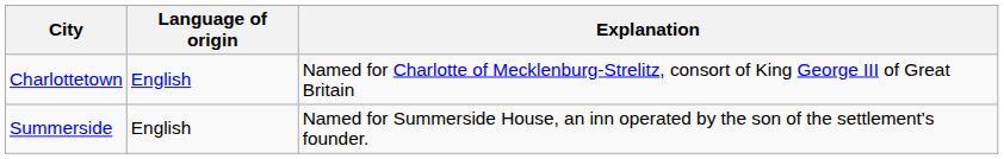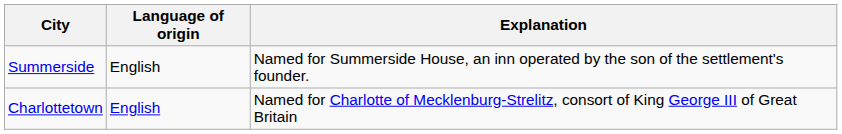 <table class="wikitable sortable">
 <tr>
 <th>City</th>
 <th>Language of origin</th>
 <th>Explanation</th>
 </tr>
 <tr>
+<td><a href='#'>Summerside</a></td>
+<td>English</td>
+<td>Named for Summerside House, an inn operated by the son of the settlement's founder.</td>
+</tr>
+<tr>
 <td><a href='#'>Charlottetown</a></td>
 <td><a href='#'>English</a></td>
 <td>Named for <a href='#'>Charlotte of Mecklenburg-Strelitz</a>, consort of King <a href='#'>George III</a> of Great Britain</td>
 </tr>
-<tr>
-<td><a href='#'>Summerside</a></td>
-<td>English</td>
-<td>Named for Summerside House, an inn operated by the son of the settlement's founder.</td>
-</tr>
 </table>
